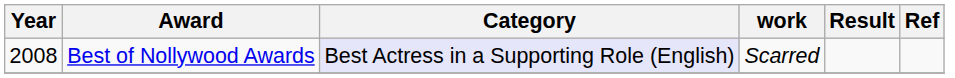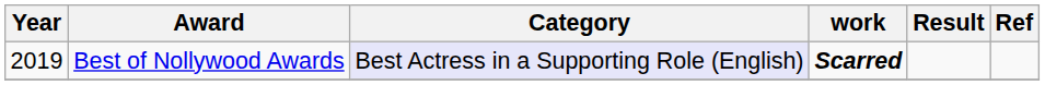 <table class="wikitable plainrowheaders sortable">
 <tr>
 <th>Year</th>
 <th>Award</th>
 <th>Category</th>
 <th>work</th>
 <th>Result</th>
 <th>Ref</th>
 </tr>
 <tr>
-<td>2008</td>
+<td>2019</td>
 <td><a href='#'>Best of Nollywood Awards</a></td>
 <td style="background: lavender;">Best Actress in a Supporting Role (English)</td>
-<td><em>Scarred</em></td>
+<td><strong><em>Scarred</em></strong></td>
 <td></td>
 <td></td>
 </tr>
 <tr>
 </tr>
 </table>
